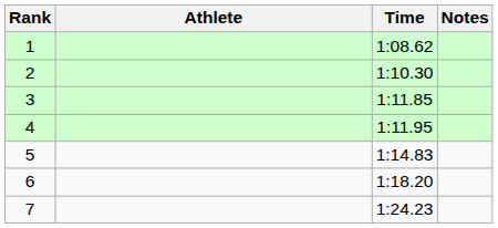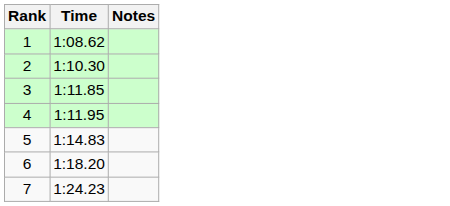 <table class="wikitable" style="text-align:center">
 <tr>
 <th>Rank</th>
-<th Style="width:18em">Athlete</th>
 <th>Time</th>
 <th>Notes</th>
 </tr>
 <tr style="background:#cfc">
 <td>1</td>
-<td style="text-align:left"></td>
 <td>1:08.62</td>
 <td></td>
 </tr>
 <tr style="background:#cfc">
 <td>2</td>
-<td style="text-align:left"></td>
 <td>1:10.30</td>
 <td></td>
 </tr>
 <tr style="background:#cfc">
 <td>3</td>
-<td style="text-align:left"></td>
 <td>1:11.85</td>
 <td></td>
 </tr>
 <tr style="background:#cfc">
 <td>4</td>
-<td style="text-align:left"></td>
 <td>1:11.95</td>
 <td></td>
 </tr>
 <tr>
 <td>5</td>
-<td style="text-align:left"></td>
 <td>1:14.83</td>
 <td></td>
 </tr>
 <tr>
 <td>6</td>
-<td style="text-align:left"></td>
 <td>1:18.20</td>
 <td></td>
 </tr>
 <tr>
 <td>7</td>
-<td style="text-align:left"></td>
 <td>1:24.23</td>
 <td></td>
 </tr>
 </table>
